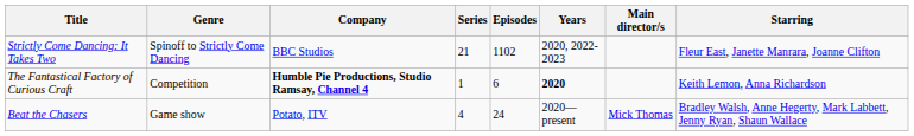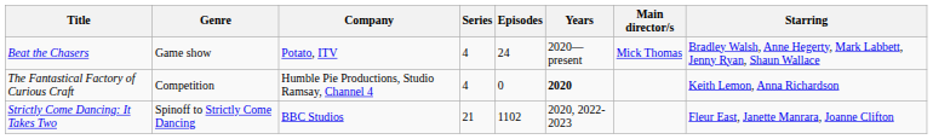 <table class="wikitable unsortable">
 <tr>
 <th>Title</th>
 <th>Genre</th>
 <th>Company</th>
 <th>Series</th>
 <th>Episodes</th>
 <th>Years</th>
 <th>Main director/s</th>
 <th>Starring</th>
 </tr>
 <tr>
+<td><em><a href='#'>Beat the Chasers</a></em></td>
+<td>Game show</td>
+<td><a href='#'>Potato</a>, <a href='#'>ITV</a></td>
+<td>4</td>
+<td>24</td>
+<td>2020—present </td>
+<td><a href='#'>Mick Thomas</a></td>
+<td><a href='#'>Bradley Walsh</a>, <a href='#'>Anne Hegerty</a>, <a href='#'>Mark Labbett</a>, <a href='#'>Jenny Ryan</a>, <a href='#'>Shaun Wallace</a></td>
+</tr>
+<tr>
+<td><em>The Fantastical Factory of Curious Craft</em></td>
+<td>Competition</td>
+<td>Humble Pie Productions, Studio Ramsay, <a href='#'>Channel 4</a></td>
+<td>4</td>
+<td>0</td>
+<td><strong>2020</strong></td>
+<td></td>
+<td><a href='#'>Keith Lemon</a>, <a href='#'>Anna Richardson</a></td>
+</tr>
+<tr>
 <td><em><a href='#'>Strictly Come Dancing: It Takes Two</a></em></td>
 <td>Spinoff to <a href='#'>Strictly Come Dancing</a></td>
 <td><a href='#'>BBC Studios</a></td>
 <td>21</td>
 <td>1102</td>
 <td>2020, 2022-2023</td>
 <td></td>
 <td><a href='#'>Fleur East</a>, <a href='#'>Janette Manrara</a>, <a href='#'>Joanne Clifton</a></td>
 </tr>
-<tr>
-<td><em>The Fantastical Factory of Curious Craft</em></td>
-<td>Competition</td>
-<td><strong>Humble Pie Productions, Studio Ramsay, <a href='#'>Channel 4</a></strong></td>
-<td>1</td>
-<td>6</td>
-<td><strong>2020</strong></td>
-<td></td>
-<td><a href='#'>Keith Lemon</a>, <a href='#'>Anna Richardson</a></td>
-</tr>
-<tr>
-<td><em><a href='#'>Beat the Chasers</a></em></td>
-<td>Game show</td>
-<td><a href='#'>Potato</a>, <a href='#'>ITV</a></td>
-<td>4</td>
-<td>24</td>
-<td>2020—present </td>
-<td><a href='#'>Mick Thomas</a></td>
-<td><a href='#'>Bradley Walsh</a>, <a href='#'>Anne Hegerty</a>, <a href='#'>Mark Labbett</a>, <a href='#'>Jenny Ryan</a>, <a href='#'>Shaun Wallace</a></td>
-</tr>
 </table>
